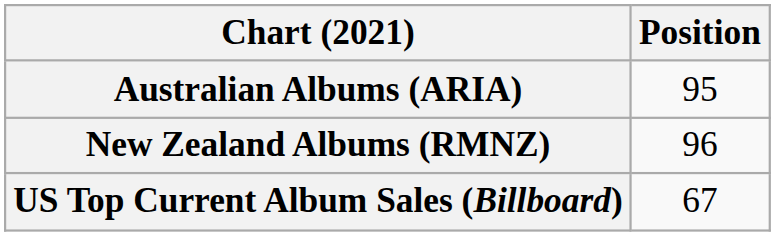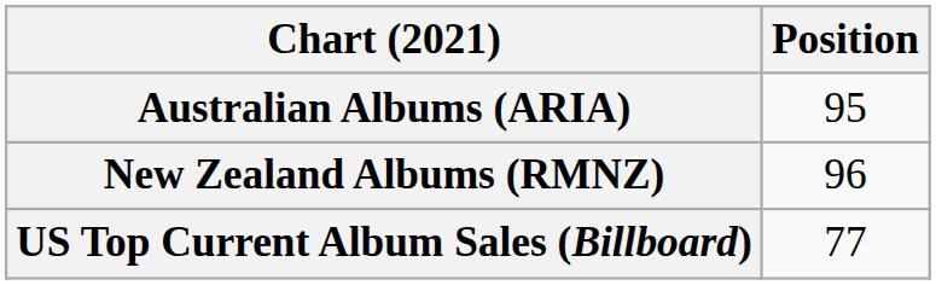 <table class="wikitable sortable plainrowheaders" style="text-align:center">
 <tr>
 <th scope="col">Chart (2021)</th>
 <th scope="col">Position</th>
 </tr>
 <tr>
 <th scope="row">Australian Albums (ARIA)</th>
 <td>95</td>
 </tr>
 <tr>
 <th scope="row">New Zealand Albums (RMNZ)</th>
 <td>96</td>
 </tr>
 <tr>
 <th scope="row">US Top Current Album Sales (<em>Billboard</em>)</th>
-<td>67</td>
+<td>77</td>
 </tr>
 </table>
